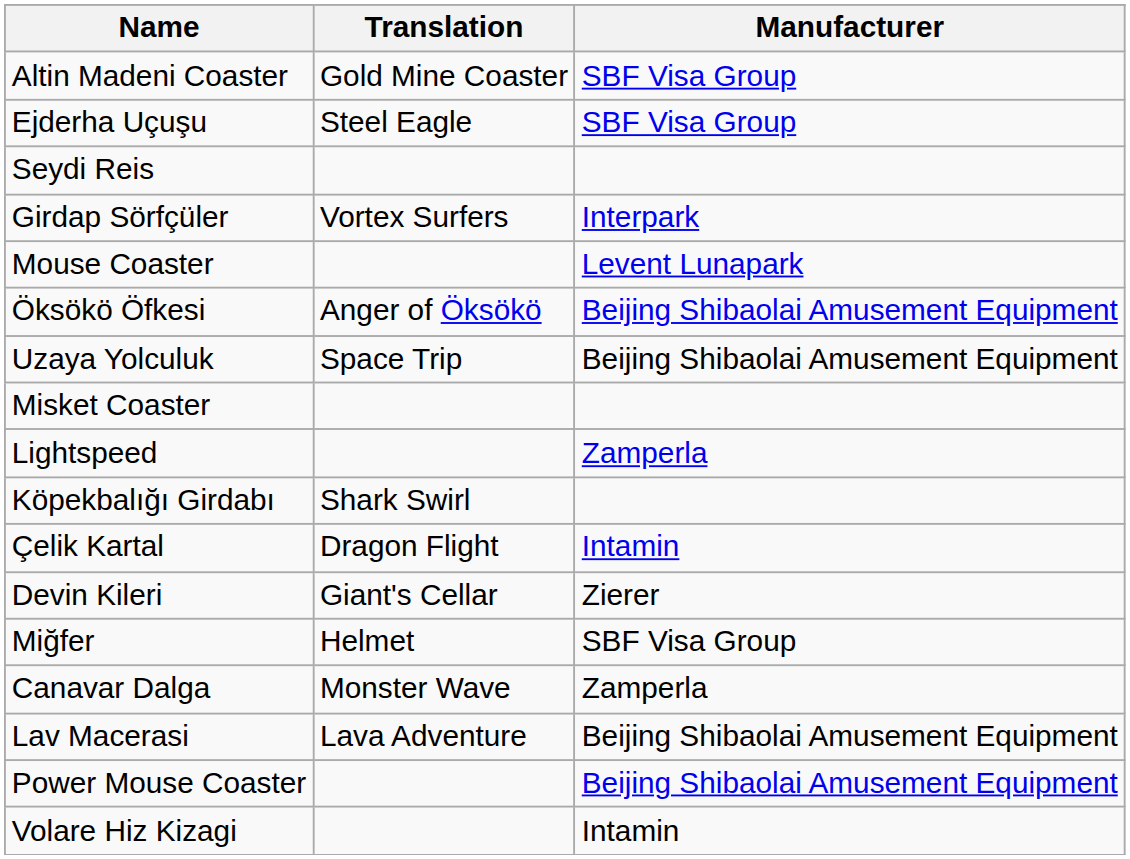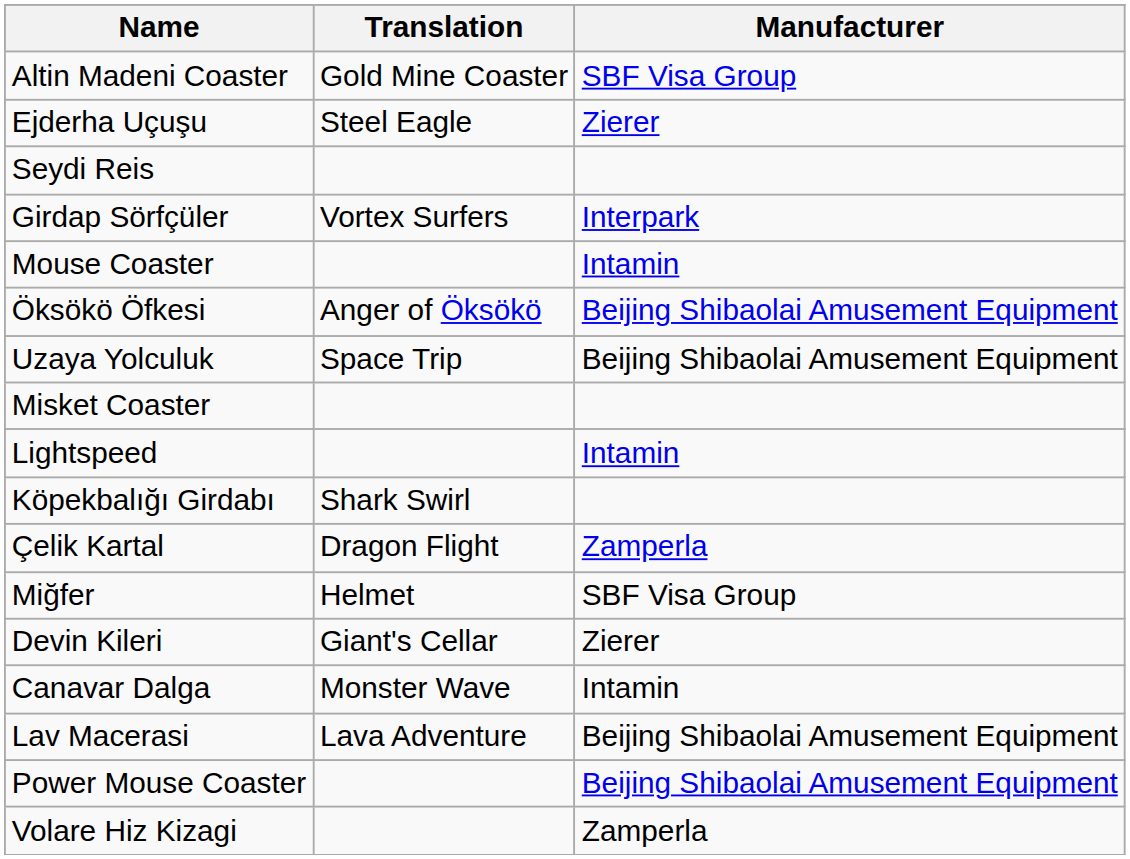 <table class="wikitable">
 <tr>
 <th>Name</th>
 <th>Translation</th>
 <th>Manufacturer</th>
 </tr>
 <tr>
 <td>Altin Madeni Coaster</td>
 <td>Gold Mine Coaster</td>
 <td><a href='#'>SBF Visa Group</a></td>
 </tr>
 <tr>
 <td>Ejderha Uçuşu</td>
 <td>Steel Eagle</td>
-<td><a href='#'>SBF Visa Group</a></td>
+<td><a href='#'>Zierer</a></td>
 </tr>
 <tr>
 <td>Seydi Reis</td>
 <td></td>
 <td></td>
 </tr>
 <tr>
 <td>Girdap Sörfçüler</td>
 <td>Vortex Surfers</td>
 <td><a href='#'>Interpark</a></td>
 </tr>
 <tr>
 <td>Mouse Coaster</td>
 <td></td>
-<td><a href='#'>Levent Lunapark</a></td>
+<td><a href='#'>Intamin</a></td>
 </tr>
 <tr>
 <td>Öksökö Öfkesi</td>
 <td>Anger of <a href='#'>Öksökö</a></td>
 <td><a href='#'>Beijing Shibaolai Amusement Equipment</a></td>
 </tr>
 <tr>
 <td>Uzaya Yolculuk</td>
 <td>Space Trip</td>
 <td>Beijing Shibaolai Amusement Equipment</td>
 </tr>
 <tr>
 <td>Misket Coaster</td>
 <td></td>
 <td></td>
 </tr>
 <tr>
 <td>Lightspeed</td>
 <td></td>
-<td><a href='#'>Zamperla</a></td>
+<td><a href='#'>Intamin</a></td>
 </tr>
 <tr>
 <td>Köpekbalığı Girdabı</td>
 <td>Shark Swirl</td>
 <td></td>
 </tr>
 <tr>
 <td>Çelik Kartal</td>
 <td>Dragon Flight</td>
-<td><a href='#'>Intamin</a></td>
+<td><a href='#'>Zamperla</a></td>
+</tr>
+<tr>
+<td>Miğfer</td>
+<td>Helmet</td>
+<td>SBF Visa Group</td>
 </tr>
 <tr>
 <td>Devin Kileri</td>
 <td>Giant's Cellar</td>
 <td>Zierer</td>
 </tr>
 <tr>
-<td>Miğfer</td>
-<td>Helmet</td>
-<td>SBF Visa Group</td>
-</tr>
-<tr>
 <td>Canavar Dalga</td>
 <td>Monster Wave</td>
-<td>Zamperla</td>
+<td>Intamin</td>
 </tr>
 <tr>
 <td>Lav Macerasi</td>
 <td>Lava Adventure</td>
 <td>Beijing Shibaolai Amusement Equipment</td>
 </tr>
 <tr>
 <td>Power Mouse Coaster</td>
 <td></td>
 <td><a href='#'>Beijing Shibaolai Amusement Equipment</a></td>
 </tr>
 <tr>
 <td>Volare Hiz Kizagi</td>
 <td></td>
-<td>Intamin</td>
+<td>Zamperla</td>
 </tr>
 </table>
